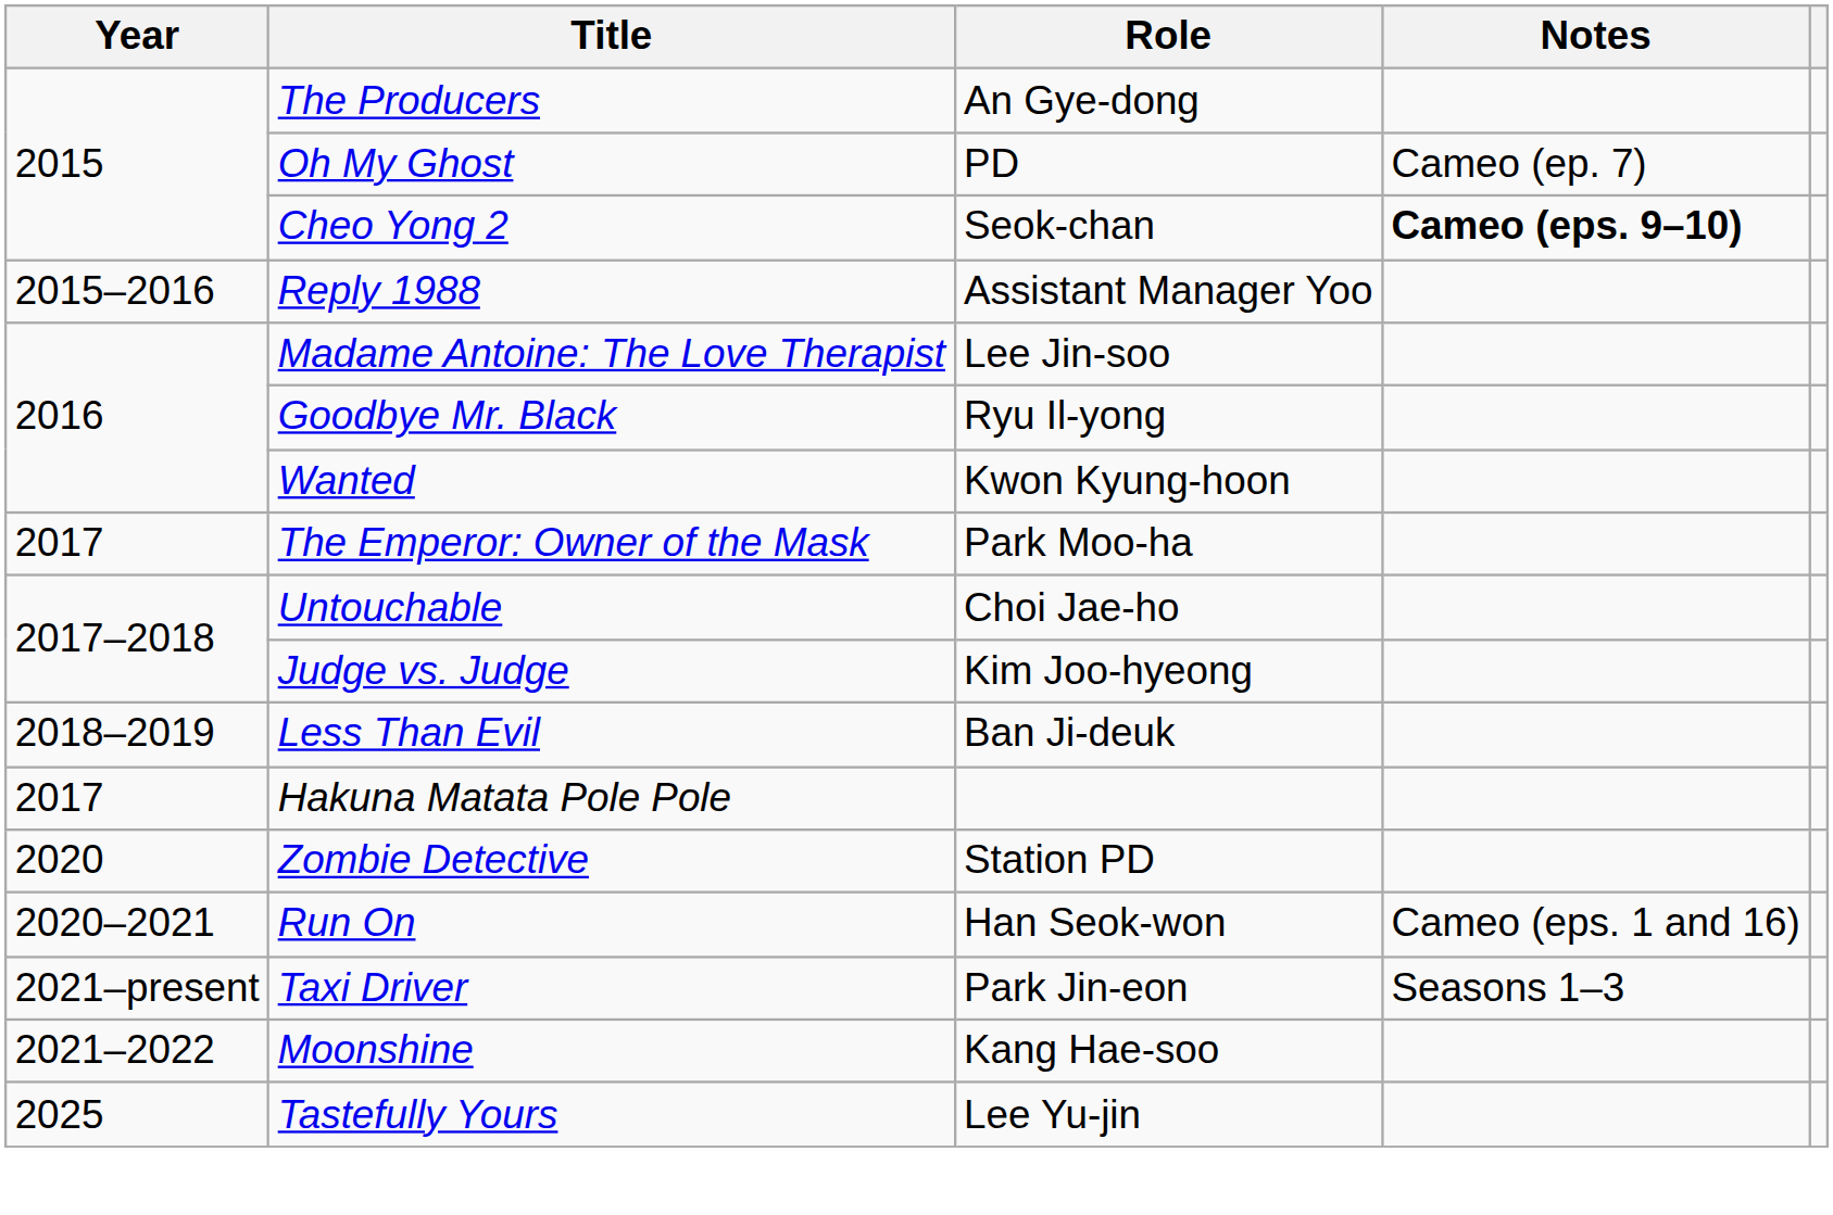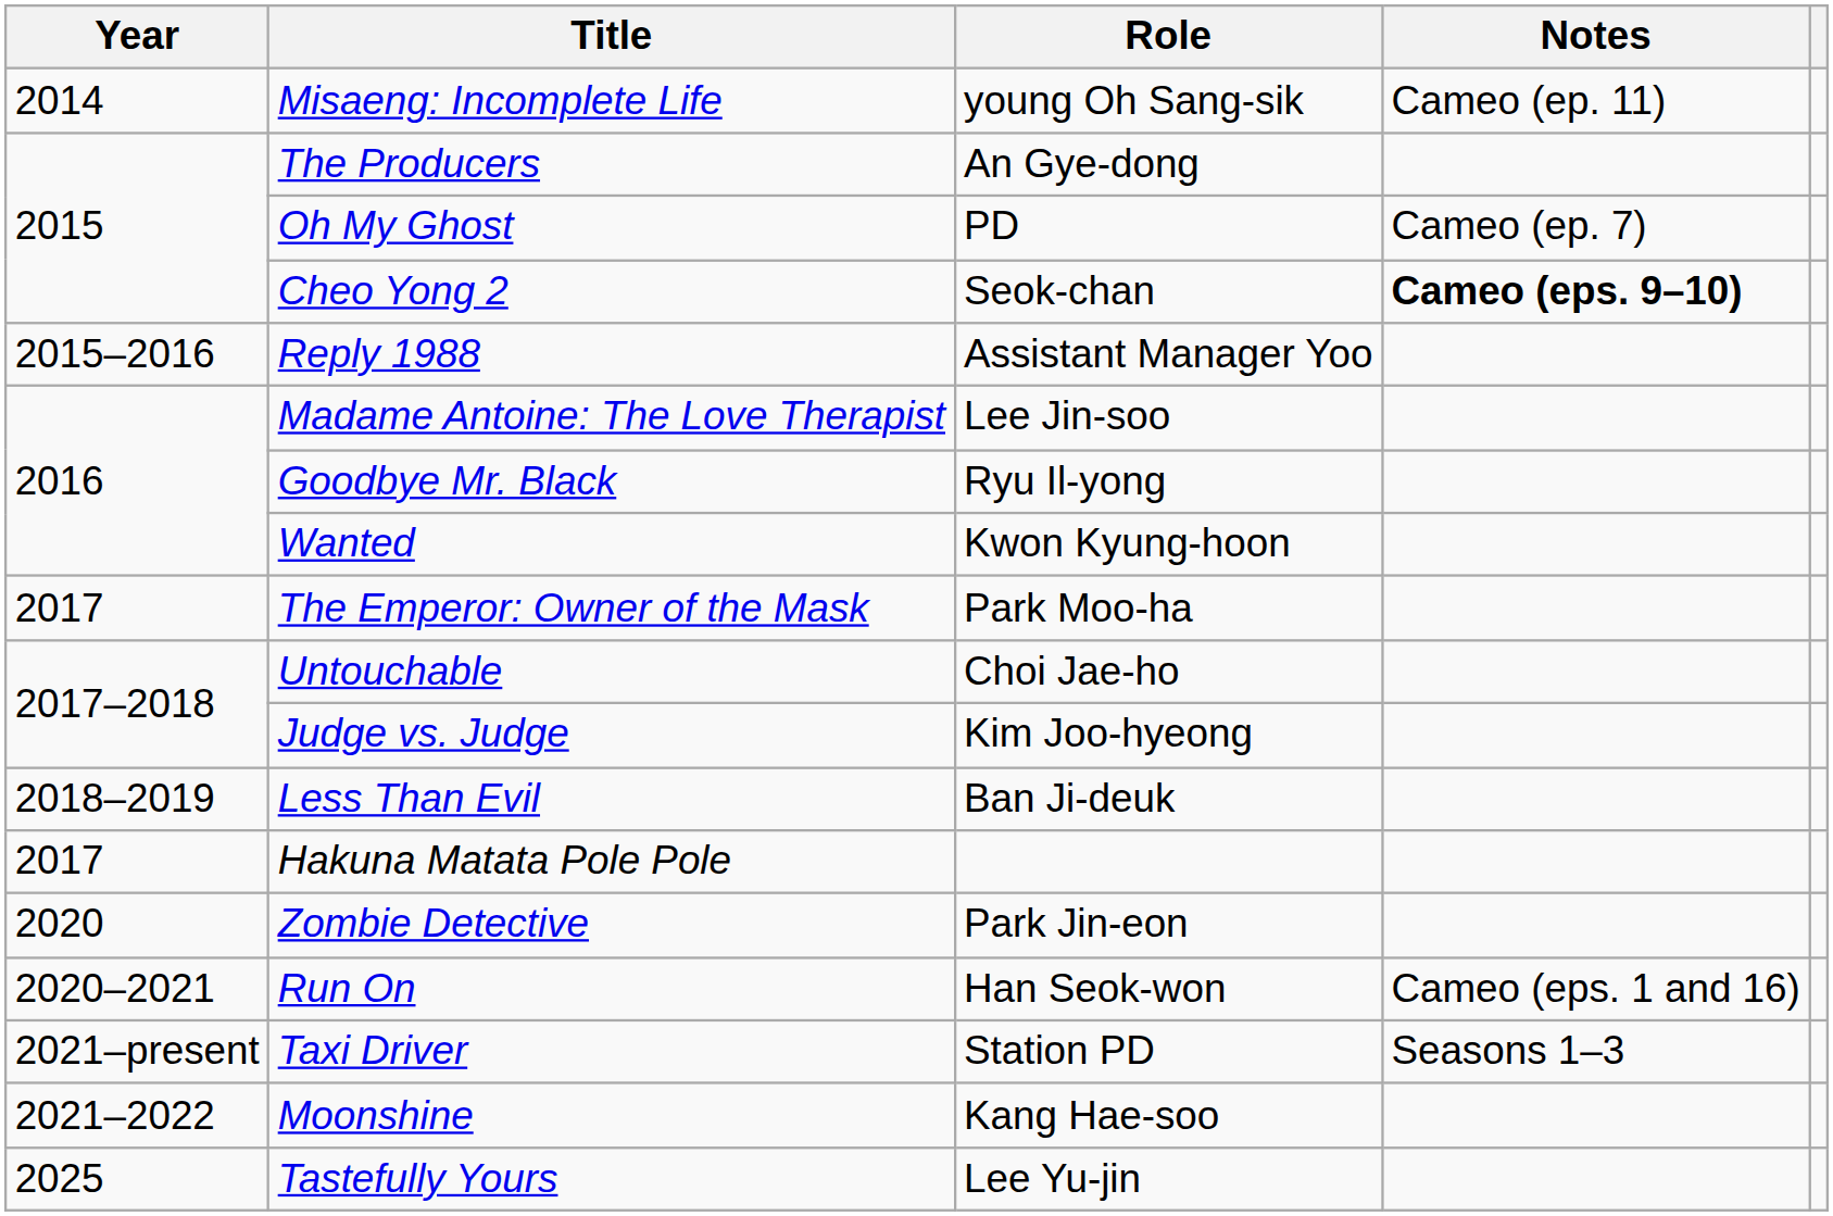 <table class="wikitable sortable plainrowheaders">
 <tr>
 <th>Year</th>
 <th>Title</th>
 <th>Role</th>
 <th>Notes</th>
 <th></th>
+</tr>
+<tr>
+<td>2014</td>
+<td><em><a href='#'>Misaeng: Incomplete Life</a></em></td>
+<td>young Oh Sang-sik</td>
+<td>Cameo (ep. 11)</td>
+<td></td>
 </tr>
 <tr>
 <td rowspan="3">2015</td>
 <td><em><a href='#'>The Producers</a></em></td>
 <td>An Gye-dong</td>
 <td></td>
 <td></td>
 </tr>
 <tr>
 <td><em><a href='#'>Oh My Ghost</a></em></td>
 <td>PD</td>
 <td>Cameo (ep. 7)</td>
 <td></td>
 </tr>
 <tr>
 <td><em><a href='#'>Cheo Yong 2</a></em></td>
 <td>Seok-chan</td>
 <td><strong>Cameo (eps. 9–10)</strong></td>
 <td></td>
 </tr>
 <tr>
 <td>2015–2016</td>
 <td><em><a href='#'>Reply 1988</a></em></td>
 <td>Assistant Manager Yoo</td>
 <td></td>
 <td></td>
 </tr>
 <tr>
 <td rowspan="3">2016</td>
 <td><em><a href='#'>Madame Antoine: The Love Therapist</a></em></td>
 <td>Lee Jin-soo</td>
 <td></td>
 <td></td>
 </tr>
 <tr>
 <td><em><a href='#'>Goodbye Mr. Black</a></em></td>
 <td>Ryu Il-yong</td>
 <td></td>
 <td></td>
 </tr>
 <tr>
 <td><em><a href='#'>Wanted</a></em></td>
 <td>Kwon Kyung-hoon</td>
 <td></td>
 <td></td>
 </tr>
 <tr>
 <td>2017</td>
 <td><em><a href='#'>The Emperor: Owner of the Mask</a></em></td>
 <td>Park Moo-ha</td>
 <td></td>
 <td></td>
 </tr>
 <tr>
 <td rowspan="2">2017–2018</td>
 <td><em><a href='#'>Untouchable</a></em></td>
 <td>Choi Jae-ho</td>
 <td></td>
 <td></td>
 </tr>
 <tr>
 <td><em><a href='#'>Judge vs. Judge</a></em></td>
 <td>Kim Joo-hyeong</td>
 <td></td>
 <td></td>
 </tr>
 <tr>
 <td>2018–2019</td>
 <td><em><a href='#'>Less Than Evil</a></em></td>
 <td>Ban Ji-deuk</td>
 <td></td>
 <td></td>
 </tr>
 <tr>
 <td>2017</td>
 <td><em>Hakuna Matata Pole Pole</em></td>
 <td></td>
 <td></td>
 <td></td>
 </tr>
 <tr>
 <td>2020</td>
 <td><em><a href='#'>Zombie Detective</a></em></td>
-<td>Station PD</td>
+<td>Park Jin-eon</td>
 <td></td>
 <td></td>
 </tr>
 <tr>
 <td>2020–2021</td>
 <td><em><a href='#'>Run On</a></em></td>
 <td>Han Seok-won</td>
 <td>Cameo (eps. 1 and 16)</td>
 <td></td>
 </tr>
 <tr>
 <td>2021–present</td>
 <td><em><a href='#'>Taxi Driver</a></em></td>
-<td>Park Jin-eon</td>
+<td>Station PD</td>
 <td>Seasons 1–3</td>
 <td></td>
 </tr>
 <tr>
 <td>2021–2022</td>
 <td><em><a href='#'>Moonshine</a></em></td>
 <td>Kang Hae-soo</td>
 <td></td>
 <td></td>
 </tr>
 <tr>
 <td>2025</td>
 <td><em><a href='#'>Tastefully Yours</a></em></td>
 <td>Lee Yu-jin</td>
 <td></td>
 <td></td>
 </tr>
 </table>
